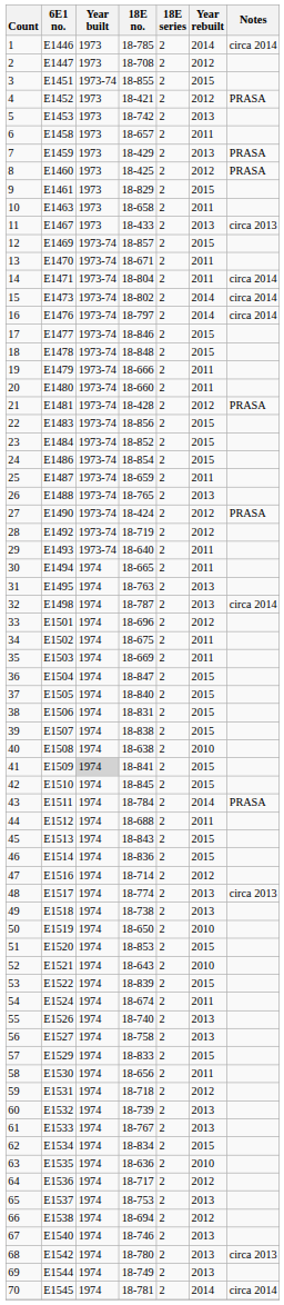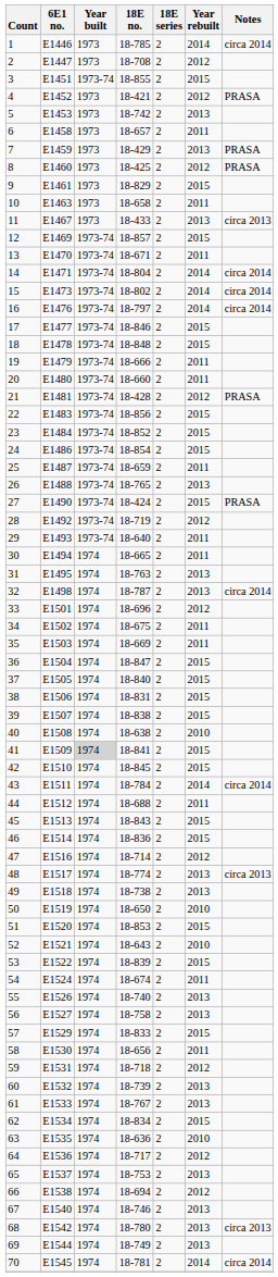 <table class="wikitable collapsible collapsed sortable" style="margin:0.5em auto; font-size:100%;">
 <tr>
 <th><br>Count</th>
 <th>6E1<br>no.</th>
 <th>Year<br>built</th>
 <th>18E<br>no.</th>
 <th>18E<br>series</th>
 <th>Year<br>rebuilt</th>
 <th>Notes</th>
 </tr>
 <tr>
 <td>1</td>
 <td>E1446</td>
 <td>1973</td>
 <td>18-785</td>
 <td>2</td>
 <td>2014</td>
 <td>circa 2014</td>
 </tr>
 <tr>
 <td>2</td>
 <td>E1447</td>
 <td>1973</td>
 <td>18-708</td>
 <td>2</td>
 <td>2012</td>
 <td></td>
 </tr>
 <tr>
 <td>3</td>
 <td>E1451</td>
 <td>1973-74</td>
 <td>18-855</td>
 <td>2</td>
 <td>2015</td>
 <td></td>
 </tr>
 <tr>
 <td>4</td>
 <td>E1452</td>
 <td>1973</td>
 <td>18-421</td>
 <td>2</td>
 <td>2012</td>
 <td>PRASA</td>
 </tr>
 <tr>
 <td>5</td>
 <td>E1453</td>
 <td>1973</td>
 <td>18-742</td>
 <td>2</td>
 <td>2013</td>
 <td></td>
 </tr>
 <tr>
 <td>6</td>
 <td>E1458</td>
 <td>1973</td>
 <td>18-657</td>
 <td>2</td>
 <td>2011</td>
 <td></td>
 </tr>
 <tr>
 <td>7</td>
 <td>E1459</td>
 <td>1973</td>
 <td>18-429</td>
 <td>2</td>
 <td>2013</td>
 <td>PRASA</td>
 </tr>
 <tr>
 <td>8</td>
 <td>E1460</td>
 <td>1973</td>
 <td>18-425</td>
 <td>2</td>
 <td>2012</td>
 <td>PRASA</td>
 </tr>
 <tr>
 <td>9</td>
 <td>E1461</td>
 <td>1973</td>
 <td>18-829</td>
 <td>2</td>
 <td>2015</td>
 <td></td>
 </tr>
 <tr>
 <td>10</td>
 <td>E1463</td>
 <td>1973</td>
 <td>18-658</td>
 <td>2</td>
 <td>2011</td>
 <td></td>
 </tr>
 <tr>
 <td>11</td>
 <td>E1467</td>
 <td>1973</td>
 <td>18-433</td>
 <td>2</td>
 <td>2013</td>
 <td>circa 2013</td>
 </tr>
 <tr>
 <td>12</td>
 <td>E1469</td>
 <td>1973-74</td>
 <td>18-857</td>
 <td>2</td>
 <td>2015</td>
 <td></td>
 </tr>
 <tr>
 <td>13</td>
 <td>E1470</td>
 <td>1973-74</td>
 <td>18-671</td>
 <td>2</td>
 <td>2011</td>
 <td></td>
 </tr>
 <tr>
 <td>14</td>
 <td>E1471</td>
 <td>1973-74</td>
 <td>18-804</td>
 <td>2</td>
-<td>2011</td>
+<td>2014</td>
 <td>circa 2014</td>
 </tr>
 <tr>
 <td>15</td>
 <td>E1473</td>
 <td>1973-74</td>
 <td>18-802</td>
 <td>2</td>
 <td>2014</td>
 <td>circa 2014</td>
 </tr>
 <tr>
 <td>16</td>
 <td>E1476</td>
 <td>1973-74</td>
 <td>18-797</td>
 <td>2</td>
 <td>2014</td>
 <td>circa 2014</td>
 </tr>
 <tr>
 <td>17</td>
 <td>E1477</td>
 <td>1973-74</td>
 <td>18-846</td>
 <td>2</td>
 <td>2015</td>
 <td></td>
 </tr>
 <tr>
 <td>18</td>
 <td>E1478</td>
 <td>1973-74</td>
 <td>18-848</td>
 <td>2</td>
 <td>2015</td>
 <td></td>
 </tr>
 <tr>
 <td>19</td>
 <td>E1479</td>
 <td>1973-74</td>
 <td>18-666</td>
 <td>2</td>
 <td>2011</td>
 <td></td>
 </tr>
 <tr>
 <td>20</td>
 <td>E1480</td>
 <td>1973-74</td>
 <td>18-660</td>
 <td>2</td>
 <td>2011</td>
 <td></td>
 </tr>
 <tr>
 <td>21</td>
 <td>E1481</td>
 <td>1973-74</td>
 <td>18-428</td>
 <td>2</td>
 <td>2012</td>
 <td>PRASA</td>
 </tr>
 <tr>
 <td>22</td>
 <td>E1483</td>
 <td>1973-74</td>
 <td>18-856</td>
 <td>2</td>
 <td>2015</td>
 <td></td>
 </tr>
 <tr>
 <td>23</td>
 <td>E1484</td>
 <td>1973-74</td>
 <td>18-852</td>
 <td>2</td>
 <td>2015</td>
 <td></td>
 </tr>
 <tr>
 <td>24</td>
 <td>E1486</td>
 <td>1973-74</td>
 <td>18-854</td>
 <td>2</td>
 <td>2015</td>
 <td></td>
 </tr>
 <tr>
 <td>25</td>
 <td>E1487</td>
 <td>1973-74</td>
 <td>18-659</td>
 <td>2</td>
 <td>2011</td>
 <td></td>
 </tr>
 <tr>
 <td>26</td>
 <td>E1488</td>
 <td>1973-74</td>
 <td>18-765</td>
 <td>2</td>
 <td>2013</td>
 <td></td>
 </tr>
 <tr>
 <td>27</td>
 <td>E1490</td>
 <td>1973-74</td>
 <td>18-424</td>
 <td>2</td>
-<td>2012</td>
+<td>2015</td>
 <td>PRASA</td>
 </tr>
 <tr>
 <td>28</td>
 <td>E1492</td>
 <td>1973-74</td>
 <td>18-719</td>
 <td>2</td>
 <td>2012</td>
 <td></td>
 </tr>
 <tr>
 <td>29</td>
 <td>E1493</td>
 <td>1973-74</td>
 <td>18-640</td>
 <td>2</td>
 <td>2011</td>
 <td></td>
 </tr>
 <tr>
 <td>30</td>
 <td>E1494</td>
 <td>1974</td>
 <td>18-665</td>
 <td>2</td>
 <td>2011</td>
 <td></td>
 </tr>
 <tr>
 <td>31</td>
 <td>E1495</td>
 <td>1974</td>
 <td>18-763</td>
 <td>2</td>
 <td>2013</td>
 <td></td>
 </tr>
 <tr>
 <td>32</td>
 <td>E1498</td>
 <td>1974</td>
 <td>18-787</td>
 <td>2</td>
 <td>2013</td>
 <td>circa 2014</td>
 </tr>
 <tr>
 <td>33</td>
 <td>E1501</td>
 <td>1974</td>
 <td>18-696</td>
 <td>2</td>
 <td>2012</td>
 <td></td>
 </tr>
 <tr>
 <td>34</td>
 <td>E1502</td>
 <td>1974</td>
 <td>18-675</td>
 <td>2</td>
 <td>2011</td>
 <td></td>
 </tr>
 <tr>
 <td>35</td>
 <td>E1503</td>
 <td>1974</td>
 <td>18-669</td>
 <td>2</td>
 <td>2011</td>
 <td></td>
 </tr>
 <tr>
 <td>36</td>
 <td>E1504</td>
 <td>1974</td>
 <td>18-847</td>
 <td>2</td>
 <td>2015</td>
 <td></td>
 </tr>
 <tr>
 <td>37</td>
 <td>E1505</td>
 <td>1974</td>
 <td>18-840</td>
 <td>2</td>
 <td>2015</td>
 <td></td>
 </tr>
 <tr>
 <td>38</td>
 <td>E1506</td>
 <td>1974</td>
 <td>18-831</td>
 <td>2</td>
 <td>2015</td>
 <td></td>
 </tr>
 <tr>
 <td>39</td>
 <td>E1507</td>
 <td>1974</td>
 <td>18-838</td>
 <td>2</td>
 <td>2015</td>
 <td></td>
 </tr>
 <tr>
 <td>40</td>
 <td>E1508</td>
 <td>1974</td>
 <td>18-638</td>
 <td>2</td>
 <td>2010</td>
 <td></td>
 </tr>
 <tr>
 <td>41</td>
 <td>E1509</td>
 <td style="background: lightgrey;">1974</td>
 <td>18-841</td>
 <td>2</td>
 <td>2015</td>
 <td></td>
 </tr>
 <tr>
 <td>42</td>
 <td>E1510</td>
 <td>1974</td>
 <td>18-845</td>
 <td>2</td>
 <td>2015</td>
 <td></td>
 </tr>
 <tr>
 <td>43</td>
 <td>E1511</td>
 <td>1974</td>
 <td>18-784</td>
 <td>2</td>
 <td>2014</td>
-<td>PRASA</td>
+<td>circa 2014</td>
 </tr>
 <tr>
 <td>44</td>
 <td>E1512</td>
 <td>1974</td>
 <td>18-688</td>
 <td>2</td>
 <td>2011</td>
 <td></td>
 </tr>
 <tr>
 <td>45</td>
 <td>E1513</td>
 <td>1974</td>
 <td>18-843</td>
 <td>2</td>
 <td>2015</td>
 <td></td>
 </tr>
 <tr>
 <td>46</td>
 <td>E1514</td>
 <td>1974</td>
 <td>18-836</td>
 <td>2</td>
 <td>2015</td>
 <td></td>
 </tr>
 <tr>
 <td>47</td>
 <td>E1516</td>
 <td>1974</td>
 <td>18-714</td>
 <td>2</td>
 <td>2012</td>
 <td></td>
 </tr>
 <tr>
 <td>48</td>
 <td>E1517</td>
 <td>1974</td>
 <td>18-774</td>
 <td>2</td>
 <td>2013</td>
 <td>circa 2013</td>
 </tr>
 <tr>
 <td>49</td>
 <td>E1518</td>
 <td>1974</td>
 <td>18-738</td>
 <td>2</td>
 <td>2013</td>
 <td></td>
 </tr>
 <tr>
 <td>50</td>
 <td>E1519</td>
 <td>1974</td>
 <td>18-650</td>
 <td>2</td>
 <td>2010</td>
 <td></td>
 </tr>
 <tr>
 <td>51</td>
 <td>E1520</td>
 <td>1974</td>
 <td>18-853</td>
 <td>2</td>
 <td>2015</td>
 <td></td>
 </tr>
 <tr>
 <td>52</td>
 <td>E1521</td>
 <td>1974</td>
 <td>18-643</td>
 <td>2</td>
 <td>2010</td>
 <td></td>
 </tr>
 <tr>
 <td>53</td>
 <td>E1522</td>
 <td>1974</td>
 <td>18-839</td>
 <td>2</td>
 <td>2015</td>
 <td></td>
 </tr>
 <tr>
 <td>54</td>
 <td>E1524</td>
 <td>1974</td>
 <td>18-674</td>
 <td>2</td>
 <td>2011</td>
 <td></td>
 </tr>
 <tr>
 <td>55</td>
 <td>E1526</td>
 <td>1974</td>
 <td>18-740</td>
 <td>2</td>
 <td>2013</td>
 <td></td>
 </tr>
 <tr>
 <td>56</td>
 <td>E1527</td>
 <td>1974</td>
 <td>18-758</td>
 <td>2</td>
 <td>2013</td>
 <td></td>
 </tr>
 <tr>
 <td>57</td>
 <td>E1529</td>
 <td>1974</td>
 <td>18-833</td>
 <td>2</td>
 <td>2015</td>
 <td></td>
 </tr>
 <tr>
 <td>58</td>
 <td>E1530</td>
 <td>1974</td>
 <td>18-656</td>
 <td>2</td>
 <td>2011</td>
 <td></td>
 </tr>
 <tr>
 <td>59</td>
 <td>E1531</td>
 <td>1974</td>
 <td>18-718</td>
 <td>2</td>
 <td>2012</td>
 <td></td>
 </tr>
 <tr>
 <td>60</td>
 <td>E1532</td>
 <td>1974</td>
 <td>18-739</td>
 <td>2</td>
 <td>2013</td>
 <td></td>
 </tr>
 <tr>
 <td>61</td>
 <td>E1533</td>
 <td>1974</td>
 <td>18-767</td>
 <td>2</td>
 <td>2013</td>
 <td></td>
 </tr>
 <tr>
 <td>62</td>
 <td>E1534</td>
 <td>1974</td>
 <td>18-834</td>
 <td>2</td>
 <td>2015</td>
 <td></td>
 </tr>
 <tr>
 <td>63</td>
 <td>E1535</td>
 <td>1974</td>
 <td>18-636</td>
 <td>2</td>
 <td>2010</td>
 <td></td>
 </tr>
 <tr>
 <td>64</td>
 <td>E1536</td>
 <td>1974</td>
 <td>18-717</td>
 <td>2</td>
 <td>2012</td>
 <td></td>
 </tr>
 <tr>
 <td>65</td>
 <td>E1537</td>
 <td>1974</td>
 <td>18-753</td>
 <td>2</td>
 <td>2013</td>
 <td></td>
 </tr>
 <tr>
 <td>66</td>
 <td>E1538</td>
 <td>1974</td>
 <td>18-694</td>
 <td>2</td>
 <td>2012</td>
 <td></td>
 </tr>
 <tr>
 <td>67</td>
 <td>E1540</td>
 <td>1974</td>
 <td>18-746</td>
 <td>2</td>
 <td>2013</td>
 <td></td>
 </tr>
 <tr>
 <td>68</td>
 <td>E1542</td>
 <td>1974</td>
 <td>18-780</td>
 <td>2</td>
 <td>2013</td>
 <td>circa 2013</td>
 </tr>
 <tr>
 <td>69</td>
 <td>E1544</td>
 <td>1974</td>
 <td>18-749</td>
 <td>2</td>
 <td>2013</td>
 <td></td>
 </tr>
 <tr>
 <td>70</td>
 <td>E1545</td>
 <td>1974</td>
 <td>18-781</td>
 <td>2</td>
 <td>2014</td>
 <td>circa 2014</td>
 </tr>
 <tr>
 </tr>
 </table>
